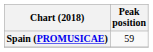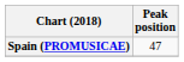 <table class="wikitable sortable plainrowheaders" style="text-align:center">
 <tr>
 <th scope="col">Chart (2018)</th>
 <th scope="col">Peak<br>position</th>
 </tr>
 <tr>
 <th scope="row">Spain (<a href='#'>PROMUSICAE</a>)</th>
-<td>59</td>
+<td>47</td>
 </tr>
 <tr>
 </tr>
 </table>
